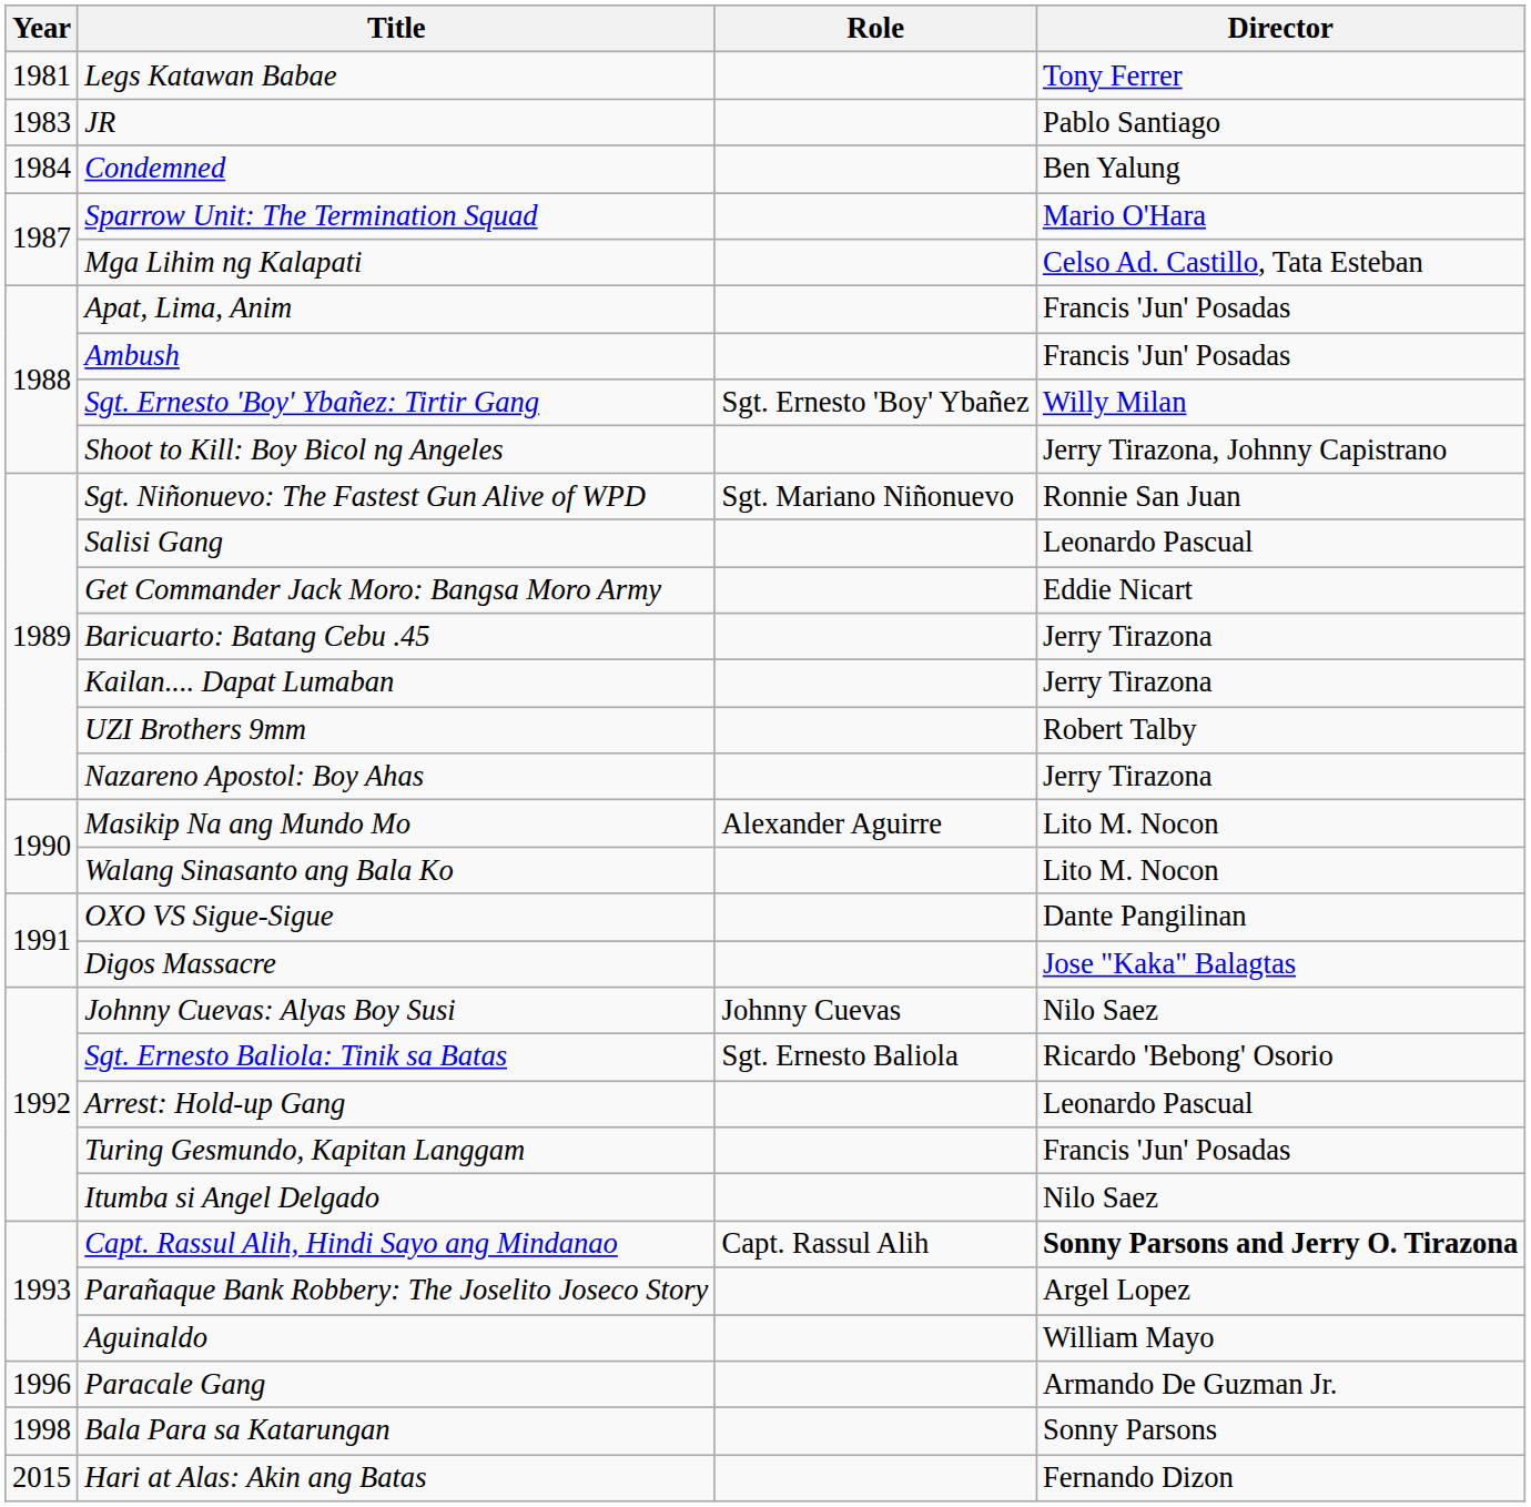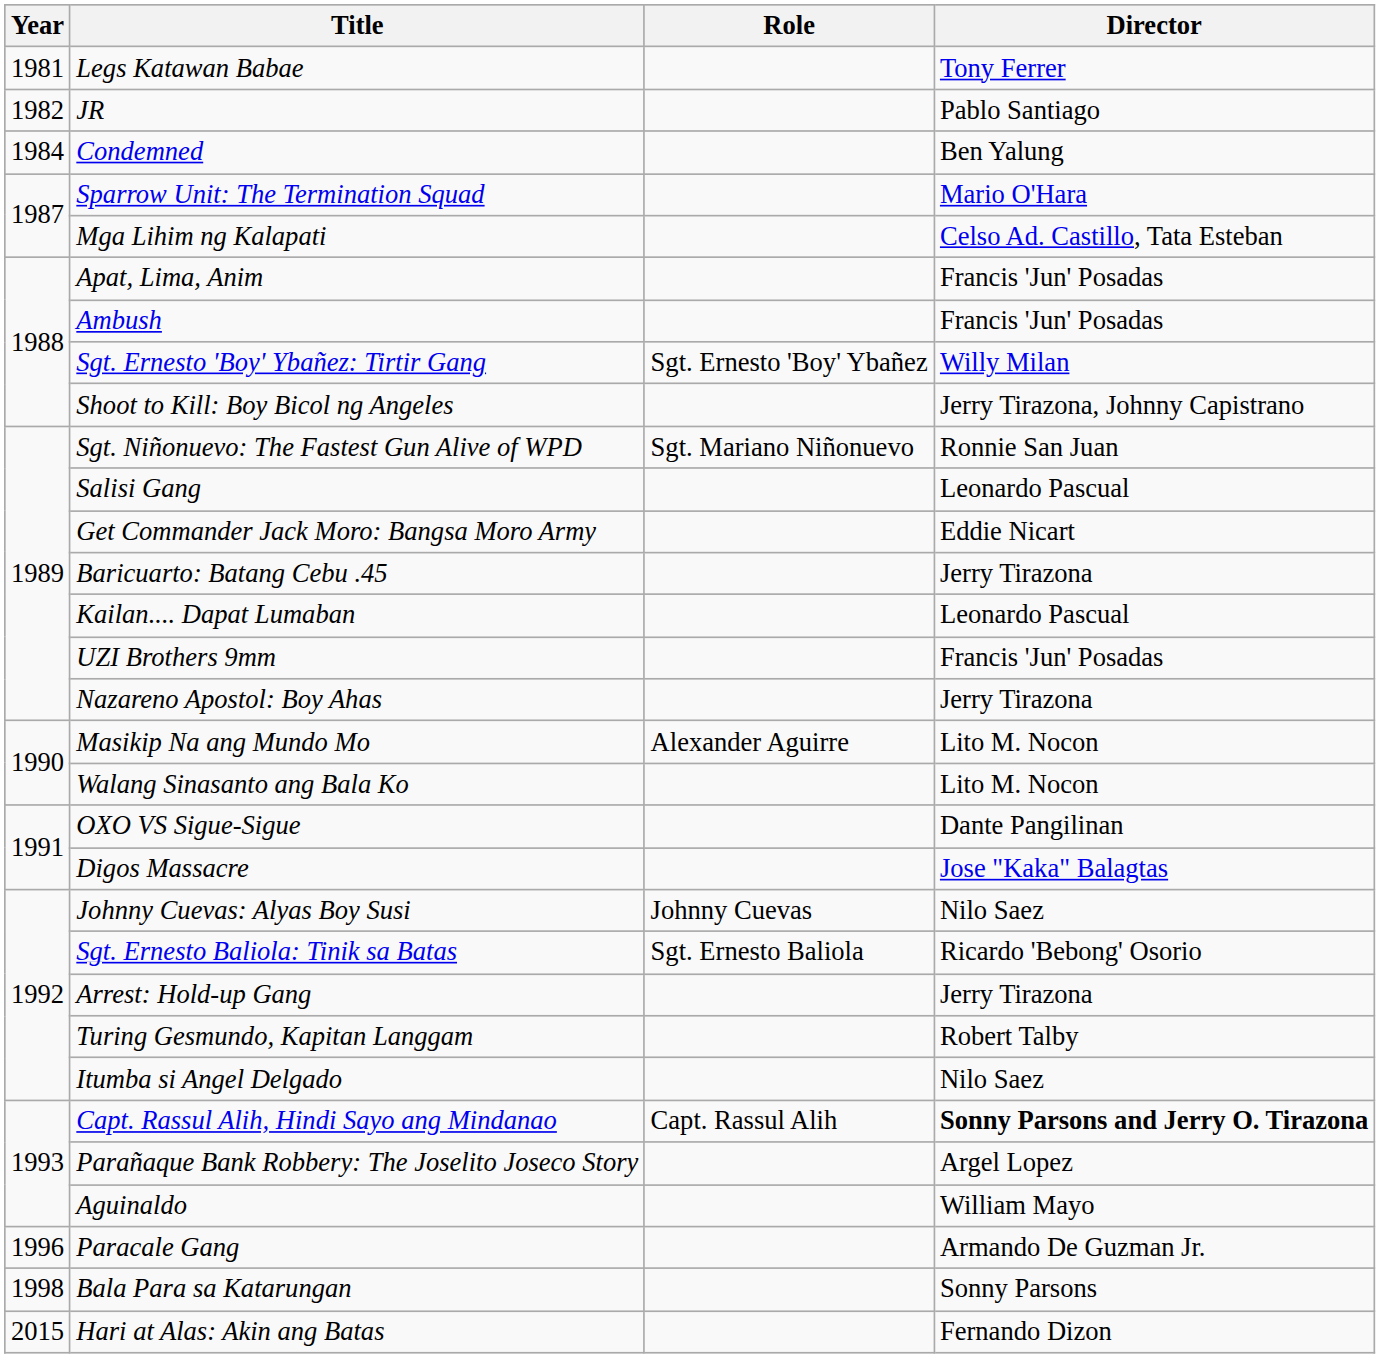 <table class="wikitable sortable">
 <tr>
 <th>Year</th>
 <th>Title</th>
 <th>Role</th>
 <th>Director</th>
 </tr>
 <tr>
 <td>1981</td>
 <td><em>Legs Katawan Babae</em></td>
 <td></td>
 <td><a href='#'>Tony Ferrer</a></td>
 </tr>
 <tr>
-<td>1983</td>
+<td>1982</td>
 <td><em>JR</em></td>
 <td></td>
 <td>Pablo Santiago</td>
 </tr>
 <tr>
 <td>1984</td>
 <td><em><a href='#'>Condemned</a></em></td>
 <td></td>
 <td>Ben Yalung</td>
 </tr>
 <tr>
 <td rowspan="2">1987</td>
 <td><em><a href='#'>Sparrow Unit: The Termination Squad</a></em></td>
 <td></td>
 <td><a href='#'>Mario O'Hara</a></td>
 </tr>
 <tr>
 <td><em>Mga Lihim ng Kalapati</em></td>
 <td></td>
 <td><a href='#'>Celso Ad. Castillo</a>, Tata Esteban</td>
 </tr>
 <tr>
 <td rowspan="4">1988</td>
 <td><em>Apat, Lima, Anim</em></td>
 <td></td>
 <td>Francis 'Jun' Posadas</td>
 </tr>
 <tr>
 <td><em><a href='#'>Ambush</a></em></td>
 <td></td>
 <td>Francis 'Jun' Posadas</td>
 </tr>
 <tr>
 <td><em><a href='#'>Sgt. Ernesto 'Boy' Ybañez: Tirtir Gang</a></em></td>
 <td>Sgt. Ernesto 'Boy' Ybañez</td>
 <td><a href='#'>Willy Milan</a></td>
 </tr>
 <tr>
 <td><em>Shoot to Kill: Boy Bicol ng Angeles</em></td>
 <td></td>
 <td>Jerry Tirazona, Johnny Capistrano</td>
 </tr>
 <tr>
 <td rowspan="7">1989</td>
 <td><em>Sgt. Niñonuevo: The Fastest Gun Alive of WPD</em></td>
 <td>Sgt. Mariano Niñonuevo</td>
 <td>Ronnie San Juan</td>
 </tr>
 <tr>
 <td><em>Salisi Gang</em></td>
 <td></td>
 <td>Leonardo Pascual </td>
 </tr>
 <tr>
 <td><em>Get Commander Jack Moro: Bangsa Moro Army</em></td>
 <td></td>
 <td>Eddie Nicart </td>
 </tr>
 <tr>
 <td><em>Baricuarto: Batang Cebu .45</em></td>
 <td></td>
 <td>Jerry Tirazona </td>
 </tr>
 <tr>
 <td><em>Kailan.... Dapat Lumaban</em></td>
 <td></td>
-<td>Jerry Tirazona </td>
+<td>Leonardo Pascual</td>
 </tr>
 <tr>
 <td><em>UZI Brothers 9mm</em></td>
 <td></td>
-<td>Robert Talby</td>
+<td>Francis 'Jun' Posadas </td>
 </tr>
 <tr>
 <td><em>Nazareno Apostol: Boy Ahas</em></td>
 <td></td>
 <td>Jerry Tirazona </td>
 </tr>
 <tr>
 <td rowspan="2">1990</td>
 <td><em>Masikip Na ang Mundo Mo</em></td>
 <td>Alexander Aguirre</td>
 <td>Lito M. Nocon </td>
 </tr>
 <tr>
 <td><em>Walang Sinasanto ang Bala Ko</em></td>
 <td></td>
 <td>Lito M. Nocon </td>
 </tr>
 <tr>
 <td rowspan="2">1991</td>
 <td><em>OXO VS Sigue-Sigue</em></td>
 <td></td>
 <td>Dante Pangilinan</td>
 </tr>
 <tr>
 <td><em>Digos Massacre</em></td>
 <td></td>
 <td><a href='#'>Jose "Kaka" Balagtas</a></td>
 </tr>
 <tr>
 <td rowspan="5">1992</td>
 <td><em>Johnny Cuevas: Alyas Boy Susi</em></td>
 <td>Johnny Cuevas</td>
 <td>Nilo Saez</td>
 </tr>
 <tr>
 <td><em><a href='#'>Sgt. Ernesto Baliola: Tinik sa Batas</a></em></td>
 <td>Sgt. Ernesto Baliola</td>
 <td>Ricardo 'Bebong' Osorio</td>
 </tr>
 <tr>
 <td><em>Arrest: Hold-up Gang</em></td>
 <td></td>
-<td>Leonardo Pascual</td>
+<td>Jerry Tirazona </td>
 </tr>
 <tr>
 <td><em>Turing Gesmundo, Kapitan Langgam</em></td>
 <td></td>
-<td>Francis 'Jun' Posadas </td>
+<td>Robert Talby</td>
 </tr>
 <tr>
 <td><em>Itumba si Angel Delgado</em></td>
 <td></td>
 <td>Nilo Saez</td>
 </tr>
 <tr>
 <td rowspan="3">1993</td>
 <td><em><a href='#'>Capt. Rassul Alih, Hindi Sayo ang Mindanao</a></em> </td>
 <td>Capt. Rassul Alih</td>
 <td><strong>Sonny Parsons and Jerry O. Tirazona</strong></td>
 </tr>
 <tr>
 <td><em>Parañaque Bank Robbery: The Joselito Joseco Story</em></td>
 <td></td>
 <td>Argel Lopez</td>
 </tr>
 <tr>
 <td><em>Aguinaldo</em></td>
 <td></td>
 <td>William Mayo</td>
 </tr>
 <tr>
 <td>1996</td>
 <td><em>Paracale Gang</em></td>
 <td></td>
 <td>Armando De Guzman Jr.</td>
 </tr>
 <tr>
 <td>1998</td>
 <td><em>Bala Para sa Katarungan</em></td>
 <td></td>
 <td>Sonny Parsons</td>
 </tr>
 <tr>
 <td>2015</td>
 <td><em>Hari at Alas: Akin ang Batas</td>
 <td></td>
 <td>Fernando Dizon</td>
 </tr>
 </table>
